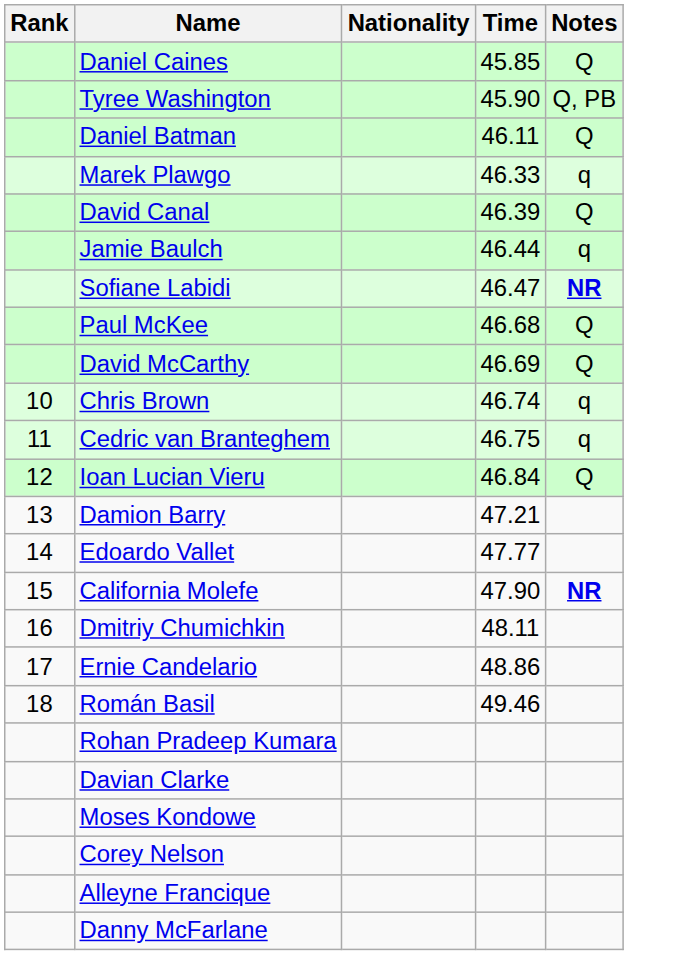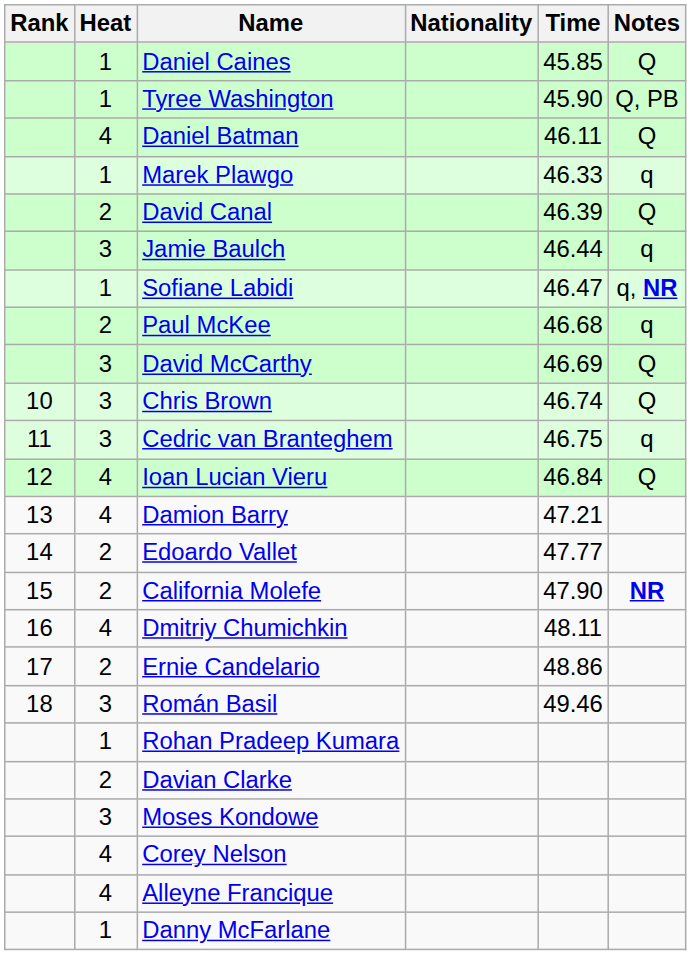 <table class="wikitable sortable" style="text-align:center">
 <tr>
 <th>Rank</th>
+<th>Heat</th>
 <th>Name</th>
 <th>Nationality</th>
 <th>Time</th>
 <th>Notes</th>
 </tr>
 <tr bgcolor=ccffcc>
 <td></td>
+<td>1</td>
 <td align="left"><a href='#'>Daniel Caines</a></td>
 <td align=left></td>
 <td>45.85</td>
 <td>Q</td>
 </tr>
 <tr bgcolor=ccffcc>
 <td></td>
+<td>1</td>
 <td align="left"><a href='#'>Tyree Washington</a></td>
 <td align=left></td>
 <td>45.90</td>
 <td>Q, PB</td>
 </tr>
 <tr bgcolor=ccffcc>
 <td></td>
+<td>4</td>
 <td align="left"><a href='#'>Daniel Batman</a></td>
 <td align=left></td>
 <td>46.11</td>
 <td>Q</td>
 </tr>
 <tr bgcolor=ddffdd>
 <td></td>
+<td>1</td>
 <td align="left"><a href='#'>Marek Plawgo</a></td>
 <td align=left></td>
 <td>46.33</td>
 <td>q</td>
 </tr>
 <tr bgcolor=ccffcc>
 <td></td>
+<td>2</td>
 <td align="left"><a href='#'>David Canal</a></td>
 <td align=left></td>
 <td>46.39</td>
 <td>Q</td>
 </tr>
 <tr bgcolor=ccffcc>
 <td></td>
+<td>3</td>
 <td align="left"><a href='#'>Jamie Baulch</a></td>
 <td align=left></td>
 <td>46.44</td>
 <td>q</td>
 </tr>
 <tr bgcolor=ddffdd>
 <td></td>
+<td>1</td>
 <td align="left"><a href='#'>Sofiane Labidi</a></td>
 <td align=left></td>
 <td>46.47</td>
-<td><strong><a href='#'>NR</a></strong></td>
+<td>q, <strong><a href='#'>NR</a></strong></td>
 </tr>
 <tr bgcolor=ccffcc>
 <td></td>
+<td>2</td>
 <td align="left"><a href='#'>Paul McKee</a></td>
 <td align=left></td>
 <td>46.68</td>
-<td>Q</td>
+<td>q</td>
 </tr>
 <tr bgcolor=ccffcc>
 <td></td>
+<td>3</td>
 <td align="left"><a href='#'>David McCarthy</a></td>
 <td align=left></td>
 <td>46.69</td>
 <td>Q</td>
 </tr>
 <tr bgcolor=ddffdd>
 <td>10</td>
+<td>3</td>
 <td align="left"><a href='#'>Chris Brown</a></td>
 <td align=left></td>
 <td>46.74</td>
-<td>q</td>
+<td>Q</td>
 </tr>
 <tr bgcolor=ddffdd>
 <td>11</td>
+<td>3</td>
 <td align="left"><a href='#'>Cedric van Branteghem</a></td>
 <td align=left></td>
 <td>46.75</td>
 <td>q</td>
 </tr>
 <tr bgcolor=ccffcc>
 <td>12</td>
+<td>4</td>
 <td align="left"><a href='#'>Ioan Lucian Vieru</a></td>
 <td align=left></td>
 <td>46.84</td>
 <td>Q</td>
 </tr>
 <tr>
 <td>13</td>
+<td>4</td>
 <td align="left"><a href='#'>Damion Barry</a></td>
 <td align=left></td>
 <td>47.21</td>
 <td></td>
 </tr>
 <tr>
 <td>14</td>
+<td>2</td>
 <td align="left"><a href='#'>Edoardo Vallet</a></td>
 <td align=left></td>
 <td>47.77</td>
 <td></td>
 </tr>
 <tr>
 <td>15</td>
+<td>2</td>
 <td align="left"><a href='#'>California Molefe</a></td>
 <td align=left></td>
 <td>47.90</td>
 <td><strong><a href='#'>NR</a></strong></td>
 </tr>
 <tr>
 <td>16</td>
+<td>4</td>
 <td align="left"><a href='#'>Dmitriy Chumichkin</a></td>
 <td align=left></td>
 <td>48.11</td>
 <td></td>
 </tr>
 <tr>
 <td>17</td>
+<td>2</td>
 <td align="left"><a href='#'>Ernie Candelario</a></td>
 <td align=left></td>
 <td>48.86</td>
 <td></td>
 </tr>
 <tr>
 <td>18</td>
+<td>3</td>
 <td align="left"><a href='#'>Román Basil</a></td>
 <td align=left></td>
 <td>49.46</td>
 <td></td>
 </tr>
 <tr>
 <td></td>
+<td>1</td>
 <td align="left"><a href='#'>Rohan Pradeep Kumara</a></td>
 <td align=left></td>
 <td></td>
 <td></td>
 </tr>
 <tr>
 <td></td>
+<td>2</td>
 <td align="left"><a href='#'>Davian Clarke</a></td>
 <td align=left></td>
 <td></td>
 <td></td>
 </tr>
 <tr>
 <td></td>
+<td>3</td>
 <td align="left"><a href='#'>Moses Kondowe</a></td>
 <td align=left></td>
 <td></td>
 <td></td>
 </tr>
 <tr>
 <td></td>
+<td>4</td>
 <td align="left"><a href='#'>Corey Nelson</a></td>
 <td align=left></td>
 <td></td>
 <td></td>
 </tr>
 <tr>
 <td></td>
+<td>4</td>
 <td align="left"><a href='#'>Alleyne Francique</a></td>
 <td align=left></td>
 <td></td>
 <td></td>
 </tr>
 <tr>
 <td></td>
+<td>1</td>
 <td align="left"><a href='#'>Danny McFarlane</a></td>
 <td align=left></td>
 <td></td>
 <td></td>
 </tr>
 </table>
